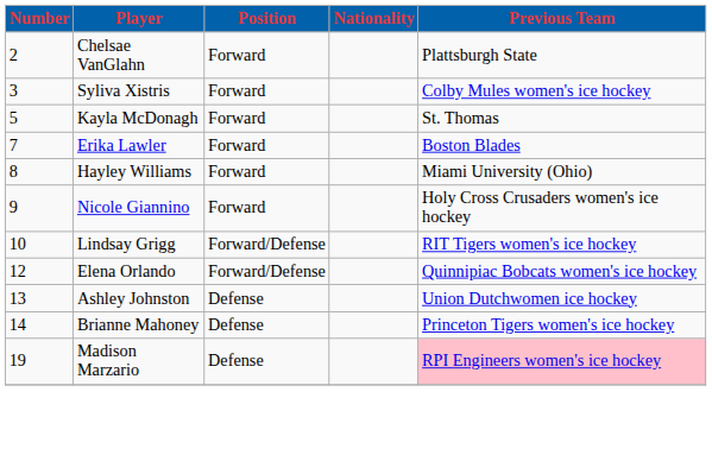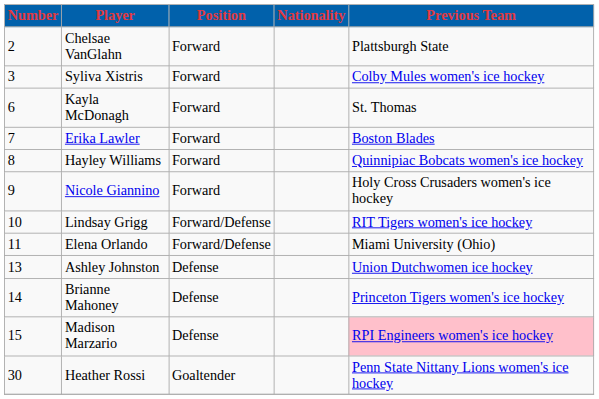 <table class="wikitable" width="75%">
 <tr align="center"  style="background:#0161AB; color:#E3393F;">
 <td><strong>Number</strong></td>
 <td><strong>Player</strong></td>
 <td><strong>Position</strong></td>
 <td><strong>Nationality</strong></td>
 <td><strong>Previous Team</strong></td>
 </tr>
 <tr>
 <td>2</td>
 <td>Chelsae VanGlahn</td>
 <td>Forward</td>
 <td></td>
 <td>Plattsburgh State</td>
 </tr>
 <tr>
 <td>3</td>
 <td>Syliva Xistris</td>
 <td>Forward</td>
 <td></td>
 <td><a href='#'>Colby Mules women's ice hockey</a></td>
 </tr>
 <tr>
-<td>5</td>
+<td>6</td>
 <td>Kayla McDonagh</td>
 <td>Forward</td>
 <td></td>
 <td>St. Thomas</td>
 </tr>
 <tr>
 <td>7</td>
 <td><a href='#'>Erika Lawler</a></td>
 <td>Forward</td>
 <td></td>
 <td><a href='#'>Boston Blades</a></td>
 </tr>
 <tr>
 <td>8</td>
 <td>Hayley Williams</td>
 <td>Forward</td>
 <td></td>
-<td>Miami University (Ohio)</td>
+<td><a href='#'>Quinnipiac Bobcats women's ice hockey</a></td>
 </tr>
 <tr>
 <td>9</td>
 <td><a href='#'>Nicole Giannino</a></td>
 <td>Forward</td>
 <td></td>
 <td>Holy Cross Crusaders women's ice hockey</td>
 </tr>
 <tr>
 <td>10</td>
 <td>Lindsay Grigg</td>
 <td>Forward/Defense</td>
 <td></td>
 <td><a href='#'>RIT Tigers women's ice hockey</a></td>
 </tr>
 <tr>
-<td>12</td>
+<td>11</td>
 <td>Elena Orlando</td>
 <td>Forward/Defense</td>
 <td></td>
-<td><a href='#'>Quinnipiac Bobcats women's ice hockey</a></td>
+<td>Miami University (Ohio)</td>
 </tr>
 <tr>
 <td>13</td>
 <td>Ashley Johnston</td>
 <td>Defense</td>
 <td></td>
 <td><a href='#'>Union Dutchwomen ice hockey</a></td>
 </tr>
 <tr>
 <td>14</td>
 <td>Brianne Mahoney</td>
 <td>Defense</td>
 <td></td>
 <td><a href='#'>Princeton Tigers women's ice hockey</a></td>
 </tr>
 <tr>
-<td>19</td>
+<td>15</td>
 <td>Madison Marzario</td>
 <td>Defense</td>
 <td></td>
 <td style="background: pink;"><a href='#'>RPI Engineers women's ice hockey</a></td>
 </tr>
 <tr>
+<td>30</td>
+<td>Heather Rossi</td>
+<td>Goaltender</td>
+<td></td>
+<td><a href='#'>Penn State Nittany Lions women's ice hockey</a></td>
+</tr>
+<tr>
 </tr>
 </table>
